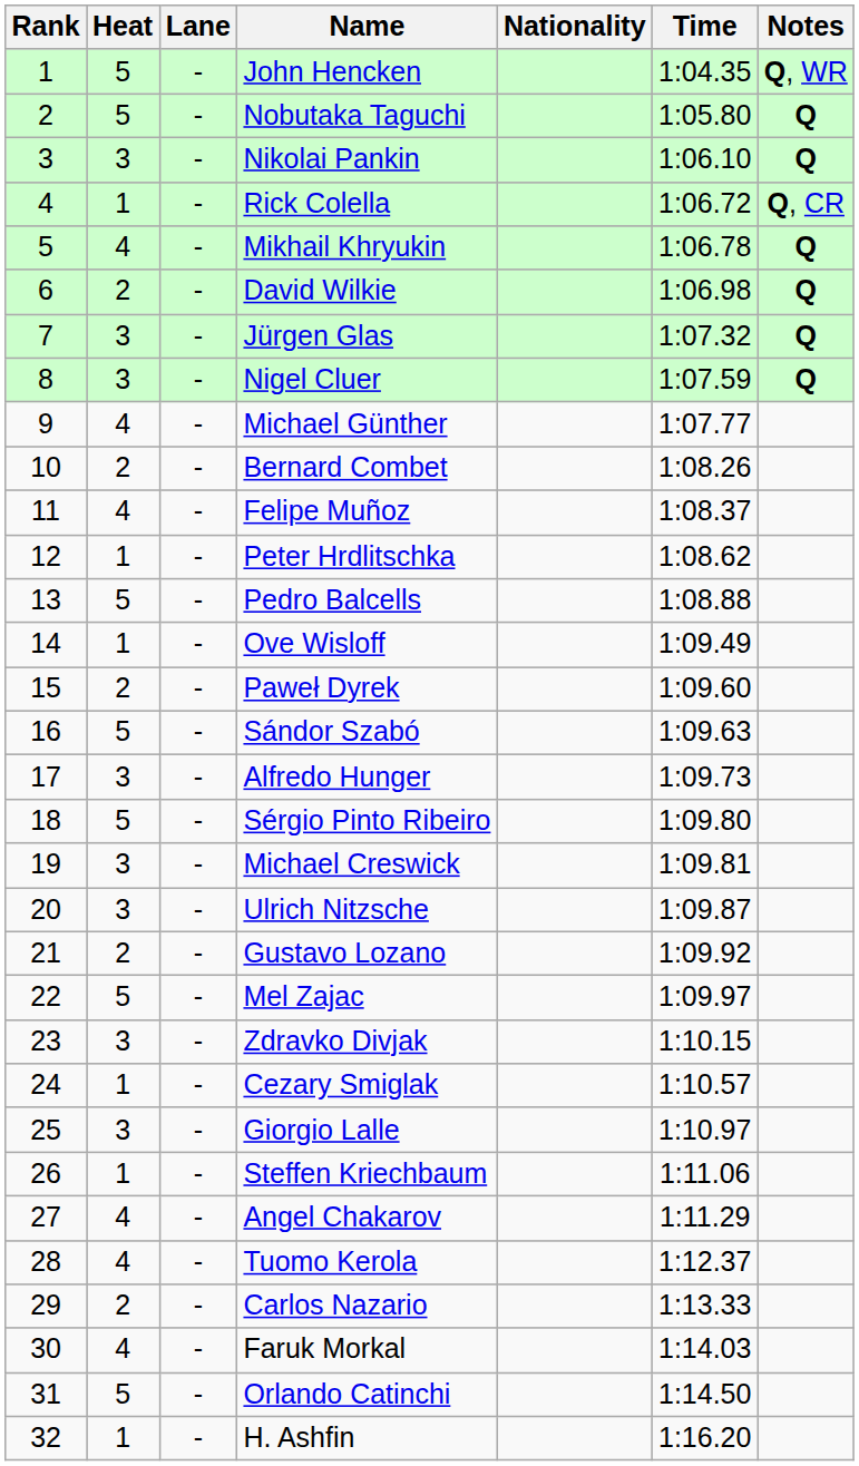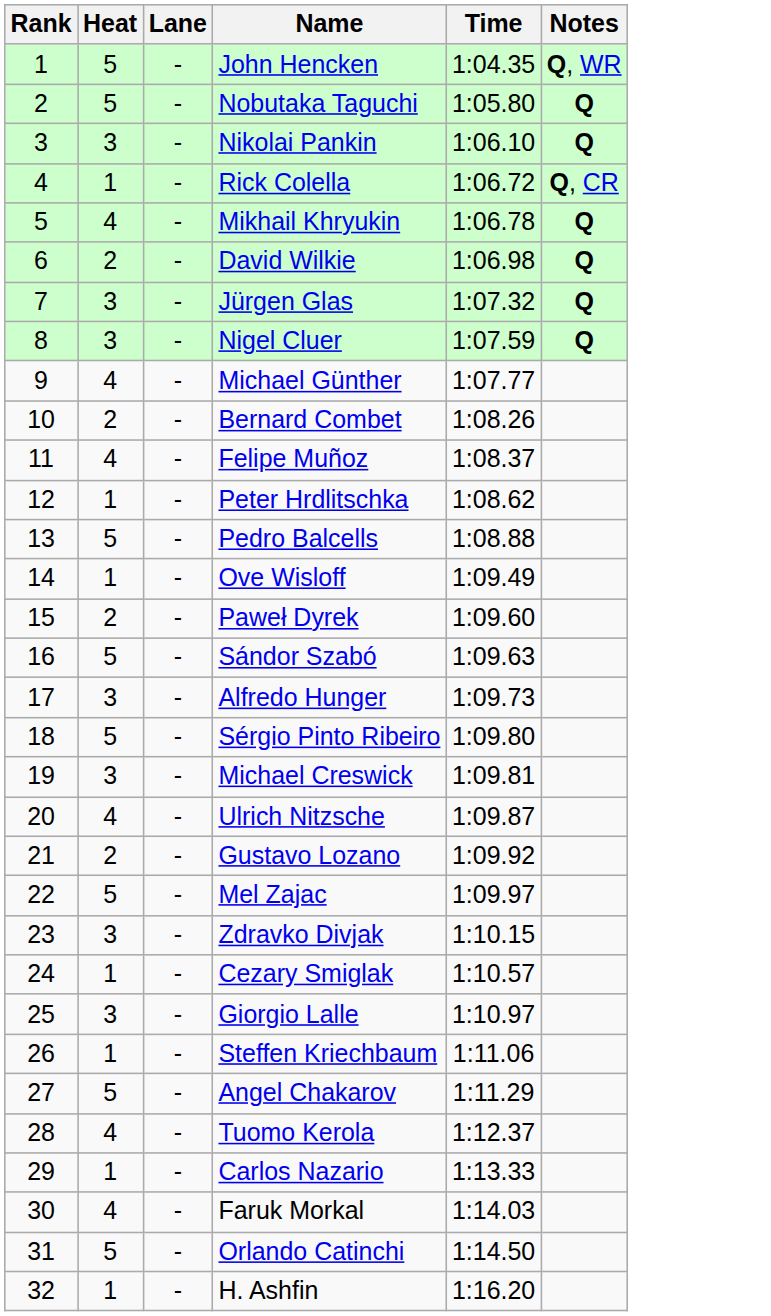 <table class="wikitable sortable" style="text-align:center">
 <tr>
 <th>Rank</th>
 <th>Heat</th>
 <th>Lane</th>
 <th>Name</th>
-<th>Nationality</th>
 <th>Time</th>
 <th>Notes</th>
 </tr>
 <tr bgcolor=ccffcc>
 <td>1</td>
 <td>5</td>
 <td>-</td>
 <td align=left><a href='#'>John Hencken</a></td>
-<td align=left></td>
 <td>1:04.35</td>
 <td><strong>Q</strong>, <a href='#'>WR</a></td>
 </tr>
 <tr bgcolor=ccffcc>
 <td>2</td>
 <td>5</td>
 <td>-</td>
 <td align=left><a href='#'>Nobutaka Taguchi</a></td>
-<td align=left></td>
 <td>1:05.80</td>
 <td><strong>Q</strong></td>
 </tr>
 <tr bgcolor=ccffcc>
 <td>3</td>
 <td>3</td>
 <td>-</td>
 <td align=left><a href='#'>Nikolai Pankin</a></td>
-<td align=left></td>
 <td>1:06.10</td>
 <td><strong>Q</strong></td>
 </tr>
 <tr bgcolor=ccffcc>
 <td>4</td>
 <td>1</td>
 <td>-</td>
 <td align=left><a href='#'>Rick Colella</a></td>
-<td align=left></td>
 <td>1:06.72</td>
 <td><strong>Q</strong>, <a href='#'>CR</a></td>
 </tr>
 <tr bgcolor=ccffcc>
 <td>5</td>
 <td>4</td>
 <td>-</td>
 <td align=left><a href='#'>Mikhail Khryukin</a></td>
-<td align=left></td>
 <td>1:06.78</td>
 <td><strong>Q</strong></td>
 </tr>
 <tr bgcolor=ccffcc>
 <td>6</td>
 <td>2</td>
 <td>-</td>
 <td align=left><a href='#'>David Wilkie</a></td>
-<td align=left></td>
 <td>1:06.98</td>
 <td><strong>Q</strong></td>
 </tr>
 <tr bgcolor=ccffcc>
 <td>7</td>
 <td>3</td>
 <td>-</td>
 <td align=left><a href='#'>Jürgen Glas</a></td>
-<td align=left></td>
 <td>1:07.32</td>
 <td><strong>Q</strong></td>
 </tr>
 <tr bgcolor=ccffcc>
 <td>8</td>
 <td>3</td>
 <td>-</td>
 <td align=left><a href='#'>Nigel Cluer</a></td>
-<td align=left></td>
 <td>1:07.59</td>
 <td><strong>Q</strong></td>
 </tr>
 <tr>
 <td>9</td>
 <td>4</td>
 <td>-</td>
 <td align=left><a href='#'>Michael Günther</a></td>
-<td align=left></td>
 <td>1:07.77</td>
 <td></td>
 </tr>
 <tr>
 <td>10</td>
 <td>2</td>
 <td>-</td>
 <td align=left><a href='#'>Bernard Combet</a></td>
-<td align=left></td>
 <td>1:08.26</td>
 <td></td>
 </tr>
 <tr>
 <td>11</td>
 <td>4</td>
 <td>-</td>
 <td align=left><a href='#'>Felipe Muñoz</a></td>
-<td align=left></td>
 <td>1:08.37</td>
 <td></td>
 </tr>
 <tr>
 <td>12</td>
 <td>1</td>
 <td>-</td>
 <td align=left><a href='#'>Peter Hrdlitschka</a></td>
-<td align=left></td>
 <td>1:08.62</td>
 <td></td>
 </tr>
 <tr>
 <td>13</td>
 <td>5</td>
 <td>-</td>
 <td align=left><a href='#'>Pedro Balcells</a></td>
-<td align=left></td>
 <td>1:08.88</td>
 <td></td>
 </tr>
 <tr>
 <td>14</td>
 <td>1</td>
 <td>-</td>
 <td align=left><a href='#'>Ove Wisloff</a></td>
-<td align=left></td>
 <td>1:09.49</td>
 <td></td>
 </tr>
 <tr>
 <td>15</td>
 <td>2</td>
 <td>-</td>
 <td align=left><a href='#'>Paweł Dyrek</a></td>
-<td align=left></td>
 <td>1:09.60</td>
 <td></td>
 </tr>
 <tr>
 <td>16</td>
 <td>5</td>
 <td>-</td>
 <td align=left><a href='#'>Sándor Szabó</a></td>
-<td align=left></td>
 <td>1:09.63</td>
 <td></td>
 </tr>
 <tr>
 <td>17</td>
 <td>3</td>
 <td>-</td>
 <td align=left><a href='#'>Alfredo Hunger</a></td>
-<td align=left></td>
 <td>1:09.73</td>
 <td></td>
 </tr>
 <tr>
 <td>18</td>
 <td>5</td>
 <td>-</td>
 <td align=left><a href='#'>Sérgio Pinto Ribeiro</a></td>
-<td align=left></td>
 <td>1:09.80</td>
 <td></td>
 </tr>
 <tr>
 <td>19</td>
 <td>3</td>
 <td>-</td>
 <td align=left><a href='#'>Michael Creswick</a></td>
-<td align=left></td>
 <td>1:09.81</td>
 <td></td>
 </tr>
 <tr>
 <td>20</td>
-<td>3</td>
+<td>4</td>
 <td>-</td>
 <td align=left><a href='#'>Ulrich Nitzsche</a></td>
-<td align=left></td>
 <td>1:09.87</td>
 <td></td>
 </tr>
 <tr>
 <td>21</td>
 <td>2</td>
 <td>-</td>
 <td align=left><a href='#'>Gustavo Lozano</a></td>
-<td align=left></td>
 <td>1:09.92</td>
 <td></td>
 </tr>
 <tr>
 <td>22</td>
 <td>5</td>
 <td>-</td>
 <td align=left><a href='#'>Mel Zajac</a></td>
-<td align=left></td>
 <td>1:09.97</td>
 <td></td>
 </tr>
 <tr>
 <td>23</td>
 <td>3</td>
 <td>-</td>
 <td align=left><a href='#'>Zdravko Divjak</a></td>
-<td align=left></td>
 <td>1:10.15</td>
 <td></td>
 </tr>
 <tr>
 <td>24</td>
 <td>1</td>
 <td>-</td>
 <td align=left><a href='#'>Cezary Smiglak</a></td>
-<td align=left></td>
 <td>1:10.57</td>
 <td></td>
 </tr>
 <tr>
 <td>25</td>
 <td>3</td>
 <td>-</td>
 <td align=left><a href='#'>Giorgio Lalle</a></td>
-<td align=left></td>
 <td>1:10.97</td>
 <td></td>
 </tr>
 <tr>
 <td>26</td>
 <td>1</td>
 <td>-</td>
 <td align=left><a href='#'>Steffen Kriechbaum</a></td>
-<td align=left></td>
 <td>1:11.06</td>
 <td></td>
 </tr>
 <tr>
 <td>27</td>
-<td>4</td>
+<td>5</td>
 <td>-</td>
 <td align=left><a href='#'>Angel Chakarov</a></td>
-<td align=left></td>
 <td>1:11.29</td>
 <td></td>
 </tr>
 <tr>
 <td>28</td>
 <td>4</td>
 <td>-</td>
 <td align=left><a href='#'>Tuomo Kerola</a></td>
-<td align=left></td>
 <td>1:12.37</td>
 <td></td>
 </tr>
 <tr>
 <td>29</td>
-<td>2</td>
+<td>1</td>
 <td>-</td>
 <td align=left><a href='#'>Carlos Nazario</a></td>
-<td align=left></td>
 <td>1:13.33</td>
 <td></td>
 </tr>
 <tr>
 <td>30</td>
 <td>4</td>
 <td>-</td>
 <td align=left>Faruk Morkal</td>
-<td align=left></td>
 <td>1:14.03</td>
 <td></td>
 </tr>
 <tr>
 <td>31</td>
 <td>5</td>
 <td>-</td>
 <td align=left><a href='#'>Orlando Catinchi</a></td>
-<td align=left></td>
 <td>1:14.50</td>
 <td></td>
 </tr>
 <tr>
 <td>32</td>
 <td>1</td>
 <td>-</td>
 <td align=left>H. Ashfin</td>
-<td align=left></td>
 <td>1:16.20</td>
 <td></td>
 </tr>
 </table>
